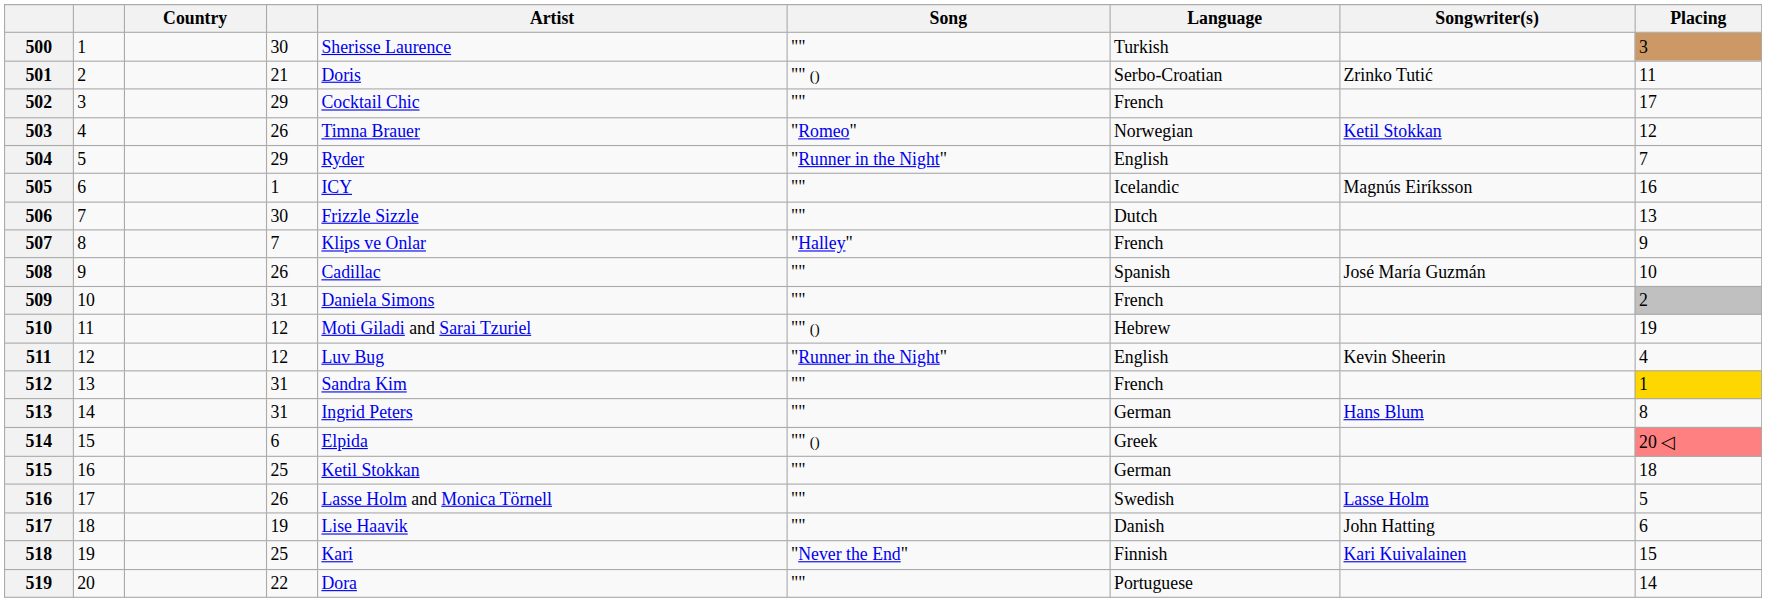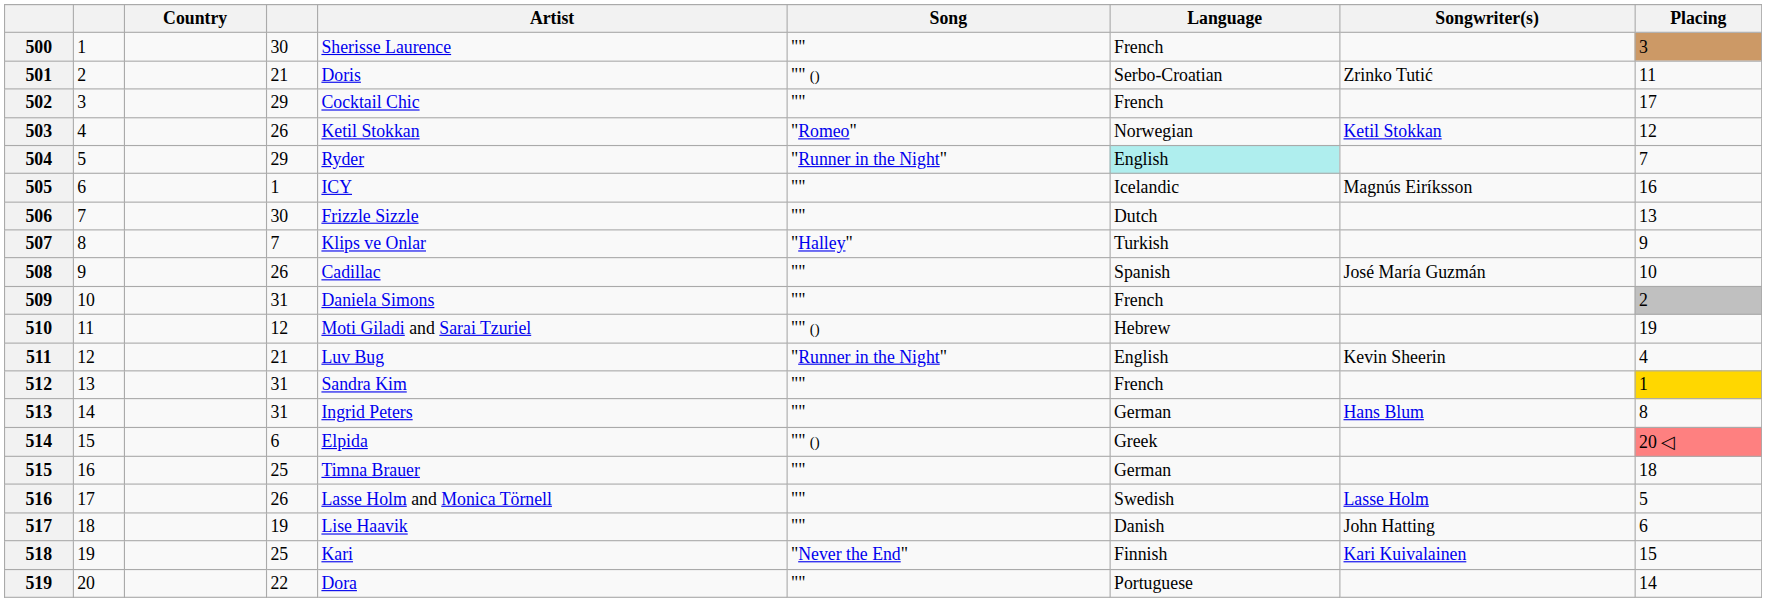 <table class="wikitable plainrowheaders" style="width:100%">
 <tr>
 </tr>
 <tr>
 <th scope="col"></th>
 <th scope="col"></th>
 <th scope="col">Country</th>
 <th scope="col"></th>
 <th scope="col">Artist</th>
 <th scope="col">Song</th>
 <th scope="col">Language</th>
 <th scope="col">Songwriter(s)</th>
 <th scope="col">Placing</th>
 </tr>
 <tr>
 <th scope="row">500</th>
 <td>1</td>
 <td></td>
 <td>30</td>
 <td><a href='#'>Sherisse Laurence</a></td>
 <td>""</td>
-<td>Turkish</td>
+<td>French</td>
 <td></td>
 <td bgcolor="#C96">3</td>
 </tr>
 <tr>
 <th scope="row">501</th>
 <td>2</td>
 <td></td>
 <td>21</td>
 <td><a href='#'>Doris</a></td>
 <td>"" <small>()</small></td>
 <td>Serbo-Croatian</td>
 <td>Zrinko Tutić</td>
 <td>11</td>
 </tr>
 <tr>
 <th scope="row">502</th>
 <td>3</td>
 <td></td>
 <td>29</td>
 <td><a href='#'>Cocktail Chic</a></td>
 <td>""</td>
 <td>French</td>
 <td></td>
 <td>17</td>
 </tr>
 <tr>
 <th scope="row">503</th>
 <td>4</td>
 <td></td>
 <td>26</td>
-<td><a href='#'>Timna Brauer</a></td>
+<td><a href='#'>Ketil Stokkan</a></td>
 <td>"<a href='#'>Romeo</a>"</td>
 <td>Norwegian</td>
 <td><a href='#'>Ketil Stokkan</a></td>
 <td>12</td>
 </tr>
 <tr>
 <th scope="row">504</th>
 <td>5</td>
 <td></td>
 <td>29</td>
 <td><a href='#'>Ryder</a></td>
 <td>"<a href='#'>Runner in the Night</a>"</td>
-<td>English</td>
+<td style="background: paleturquoise;">English</td>
 <td></td>
 <td>7</td>
 </tr>
 <tr>
 <th scope="row">505</th>
 <td>6</td>
 <td></td>
 <td>1</td>
 <td><a href='#'>ICY</a></td>
 <td>""</td>
 <td>Icelandic</td>
 <td>Magnús Eiríksson</td>
 <td>16</td>
 </tr>
 <tr>
 <th scope="row">506</th>
 <td>7</td>
 <td></td>
 <td>30</td>
 <td><a href='#'>Frizzle Sizzle</a></td>
 <td>""</td>
 <td>Dutch</td>
 <td></td>
 <td>13</td>
 </tr>
 <tr>
 <th scope="row">507</th>
 <td>8</td>
 <td></td>
 <td>7</td>
 <td><a href='#'>Klips ve Onlar</a></td>
 <td>"<a href='#'>Halley</a>"</td>
-<td>French</td>
+<td>Turkish</td>
 <td></td>
 <td>9</td>
 </tr>
 <tr>
 <th scope="row">508</th>
 <td>9</td>
 <td></td>
 <td>26</td>
 <td><a href='#'>Cadillac</a></td>
 <td>""</td>
 <td>Spanish</td>
 <td>José María Guzmán</td>
 <td>10</td>
 </tr>
 <tr>
 <th scope="row">509</th>
 <td>10</td>
 <td></td>
 <td>31</td>
 <td><a href='#'>Daniela Simons</a></td>
 <td>""</td>
 <td>French</td>
 <td></td>
 <td bgcolor="silver">2</td>
 </tr>
 <tr>
 <th scope="row">510</th>
 <td>11</td>
 <td></td>
 <td>12</td>
 <td><a href='#'>Moti Giladi</a> and <a href='#'>Sarai Tzuriel</a></td>
 <td>"" <small>()</small></td>
 <td>Hebrew</td>
 <td></td>
 <td>19</td>
 </tr>
 <tr>
 <th scope="row">511</th>
 <td>12</td>
 <td></td>
-<td>12</td>
+<td>21</td>
 <td><a href='#'>Luv Bug</a></td>
 <td>"<a href='#'>Runner in the Night</a>"</td>
 <td>English</td>
 <td>Kevin Sheerin</td>
 <td>4</td>
 </tr>
 <tr>
 <th scope="row">512</th>
 <td>13</td>
 <td></td>
 <td>31</td>
 <td><a href='#'>Sandra Kim</a></td>
 <td>""</td>
 <td>French</td>
 <td></td>
 <td bgcolor="gold">1</td>
 </tr>
 <tr>
 <th scope="row">513</th>
 <td>14</td>
 <td></td>
 <td>31</td>
 <td><a href='#'>Ingrid Peters</a></td>
 <td>""</td>
 <td>German</td>
 <td><a href='#'>Hans Blum</a></td>
 <td>8</td>
 </tr>
 <tr>
 <th scope="row">514</th>
 <td>15</td>
 <td></td>
 <td>6</td>
 <td><a href='#'>Elpida</a></td>
 <td>"" <small>()</small></td>
 <td>Greek</td>
 <td></td>
 <td bgcolor="#FE8080">20 ◁</td>
 </tr>
 <tr>
 <th scope="row">515</th>
 <td>16</td>
 <td></td>
 <td>25</td>
-<td><a href='#'>Ketil Stokkan</a></td>
+<td><a href='#'>Timna Brauer</a></td>
 <td>""</td>
 <td>German</td>
 <td></td>
 <td>18</td>
 </tr>
 <tr>
 <th scope="row">516</th>
 <td>17</td>
 <td></td>
 <td>26</td>
 <td><a href='#'>Lasse Holm</a> and <a href='#'>Monica Törnell</a></td>
 <td>""</td>
 <td>Swedish</td>
 <td><a href='#'>Lasse Holm</a></td>
 <td>5</td>
 </tr>
 <tr>
 <th scope="row">517</th>
 <td>18</td>
 <td></td>
 <td>19</td>
 <td><a href='#'>Lise Haavik</a></td>
 <td>""</td>
 <td>Danish</td>
 <td>John Hatting</td>
 <td>6</td>
 </tr>
 <tr>
 <th scope="row">518</th>
 <td>19</td>
 <td></td>
 <td>25</td>
 <td><a href='#'>Kari</a></td>
 <td>"<a href='#'>Never the End</a>"</td>
 <td>Finnish</td>
 <td><a href='#'>Kari Kuivalainen</a></td>
 <td>15</td>
 </tr>
 <tr>
 <th scope="row">519</th>
 <td>20</td>
 <td></td>
 <td>22</td>
 <td><a href='#'>Dora</a></td>
 <td>""</td>
 <td>Portuguese</td>
 <td></td>
 <td>14</td>
 </tr>
 </table>
